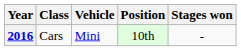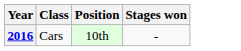 <table class="wikitable">
 <tr>
 <th>Year</th>
 <th>Class</th>
-<th>Vehicle</th>
 <th>Position</th>
 <th>Stages won</th>
 </tr>
 <tr>
 <th><a href='#'>2016</a></th>
 <td rowspan=1>Cars</td>
-<td rowspan=1><a href='#'>Mini</a></td>
 <td align="center" style="background:#DFFFDF;">10th</td>
 <td align="center">-</td>
 </tr>
 </table>
